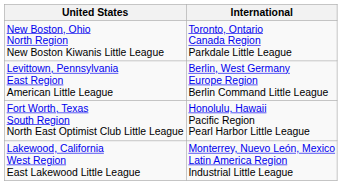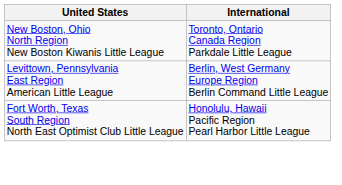 <table class="wikitable">
 <tr>
 <th>United States</th>
 <th>International</th>
 </tr>
 <tr>
 <td> <a href='#'>New Boston, Ohio</a><br><a href='#'>North Region</a><br>New Boston Kiwanis Little League</td>
 <td> <a href='#'>Toronto, Ontario</a><br><a href='#'>Canada Region</a><br>Parkdale Little League</td>
 </tr>
 <tr>
 <td> <a href='#'>Levittown, Pennsylvania</a><br><a href='#'>East Region</a><br>American Little League</td>
 <td> <a href='#'>Berlin, West Germany</a><br><a href='#'>Europe Region</a><br>Berlin Command Little League</td>
 </tr>
 <tr>
 <td> <a href='#'>Fort Worth, Texas</a><br><a href='#'>South Region</a><br>North East Optimist Club Little League</td>
 <td> <a href='#'>Honolulu, Hawaii</a><br>Pacific Region<br>Pearl Harbor Little League</td>
 </tr>
-<tr>
-<td> <a href='#'>Lakewood, California</a><br><a href='#'>West Region</a><br>East Lakewood Little League</td>
-<td> <a href='#'>Monterrey, Nuevo León, Mexico</a><br><a href='#'>Latin America Region</a><br>Industrial Little League</td>
-</tr>
 </table>
